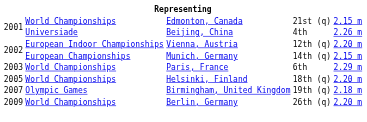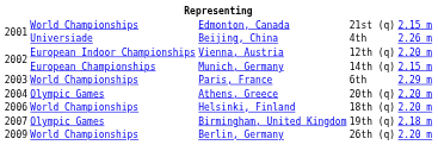 <table>
 <tr>
 <th colspan="5">Representing </th>
 </tr>
 <tr>
 <td rowspan=2>2001</td>
 <td><a href='#'>World Championships</a></td>
 <td><a href='#'>Edmonton, Canada</a></td>
 <td>21st (q)</td>
 <td><a href='#'>2.15 m</a></td>
 </tr>
 <tr>
 <td><a href='#'>Universiade</a></td>
 <td><a href='#'>Beijing, China</a></td>
 <td>4th</td>
 <td><a href='#'>2.26 m</a></td>
 </tr>
 <tr>
 <td rowspan=2>2002</td>
 <td><a href='#'>European Indoor Championships</a></td>
 <td><a href='#'>Vienna, Austria</a></td>
 <td>12th (q)</td>
 <td><a href='#'>2.20 m</a></td>
 </tr>
 <tr>
 <td><a href='#'>European Championships</a></td>
 <td><a href='#'>Munich, Germany</a></td>
 <td>14th (q)</td>
 <td><a href='#'>2.15 m</a></td>
 </tr>
 <tr>
 <td>2003</td>
 <td><a href='#'>World Championships</a></td>
 <td><a href='#'>Paris, France</a></td>
 <td>6th</td>
 <td><a href='#'>2.29 m</a></td>
 </tr>
 <tr>
-<td>2005</td>
+<td>2004</td>
+<td><a href='#'>Olympic Games</a></td>
+<td><a href='#'>Athens, Greece</a></td>
+<td>20th (q)</td>
+<td><a href='#'>2.20 m</a></td>
+</tr>
+<tr>
+<td>2006</td>
 <td><a href='#'>World Championships</a></td>
 <td><a href='#'>Helsinki, Finland</a></td>
 <td>18th (q)</td>
 <td><a href='#'>2.20 m</a></td>
 </tr>
 <tr>
 <td>2007</td>
 <td><a href='#'>Olympic Games</a></td>
 <td><a href='#'>Birmingham, United Kingdom</a></td>
 <td>19th (q)</td>
 <td><a href='#'>2.18 m</a></td>
 </tr>
 <tr>
 <td>2009</td>
 <td><a href='#'>World Championships</a></td>
 <td><a href='#'>Berlin, Germany</a></td>
 <td>26th (q)</td>
 <td><a href='#'>2.20 m</a></td>
 </tr>
 </table>
